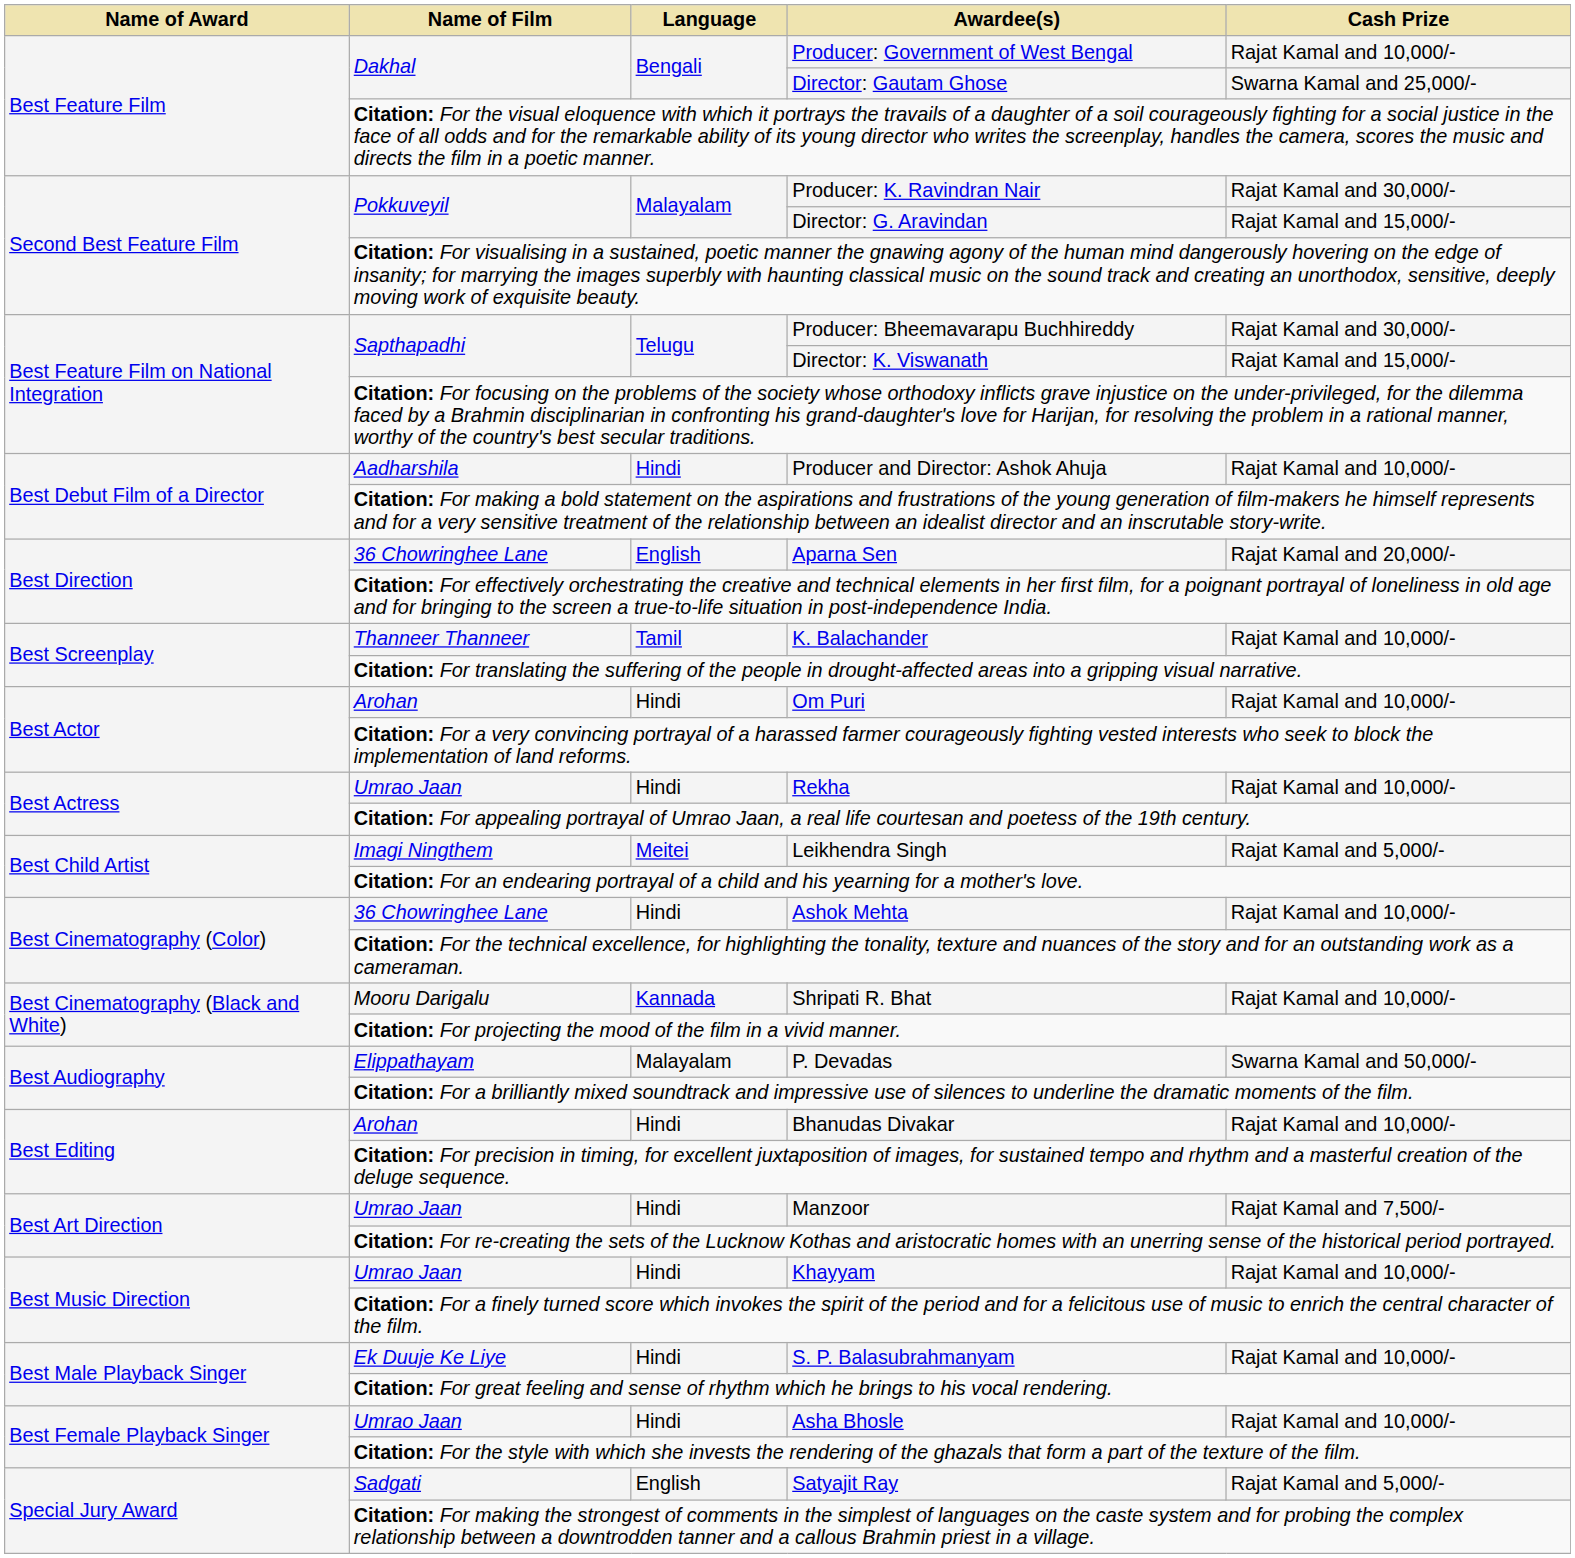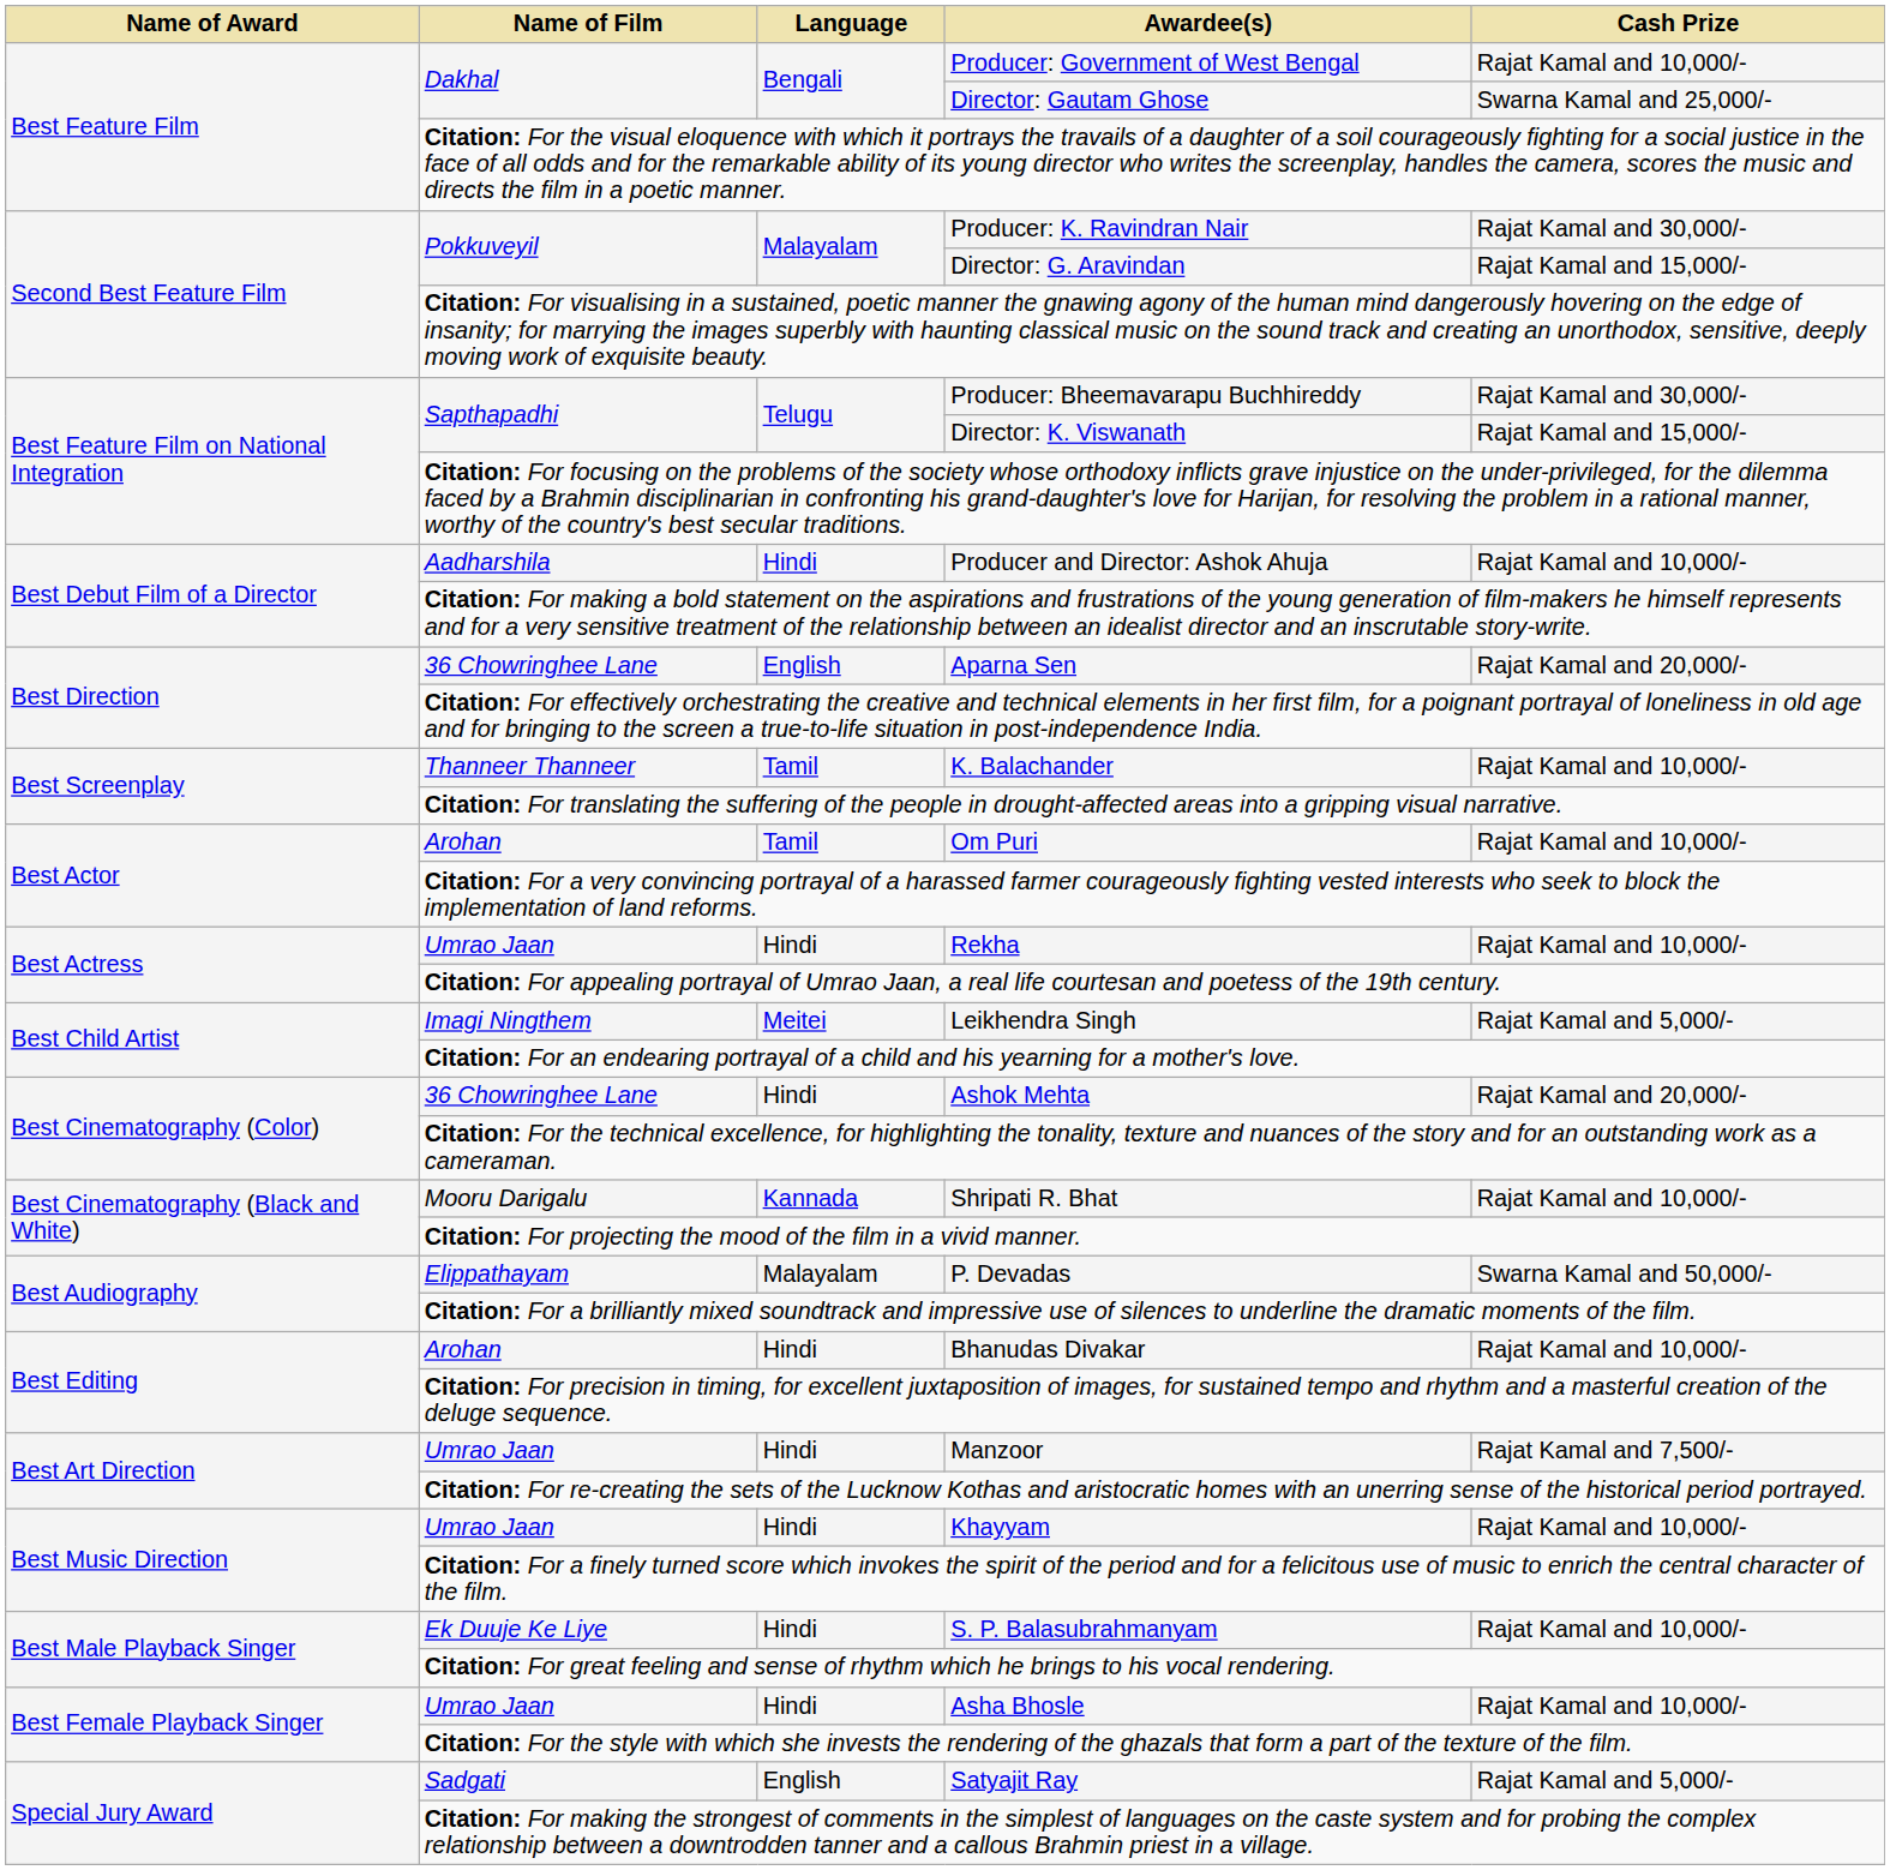 <table class="wikitable" style="width:100%;">
 <tr>
 <th style="background-color:#EFE4B0;width:22%;">Name of Award</th>
 <th style="background-color:#EFE4B0;width:18%;">Name of Film</th>
 <th style="background-color:#EFE4B0;width:10%;">Language</th>
 <th style="background-color:#EFE4B0;width:28%;">Awardee(s)</th>
 <th style="background-color:#EFE4B0;width:22%;">Cash Prize</th>
 </tr>
 <tr style="background-color:#F4F4F4">
 <td rowspan="3"><a href='#'>Best Feature Film</a></td>
 <td rowspan="2"><em><a href='#'>Dakhal</a></em></td>
 <td rowspan="2"><a href='#'>Bengali</a></td>
 <td><a href='#'>Producer</a>: <a href='#'>Government of West Bengal</a></td>
 <td>Rajat Kamal and 10,000/-</td>
 </tr>
 <tr style="background-color:#F4F4F4">
 <td><a href='#'>Director</a>: <a href='#'>Gautam Ghose</a></td>
 <td>Swarna Kamal and 25,000/-</td>
 </tr>
 <tr style="background-color:#F9F9F9">
 <td colspan="4"><strong>Citation:</strong> <em>For the visual eloquence with which it portrays the travails of a daughter of a soil courageously fighting for a social justice in the face of all odds and for the remarkable ability of its young director who writes the screenplay, handles the camera, scores the music and directs the film in a poetic manner.</em></td>
 </tr>
 <tr style="background-color:#F4F4F4">
 <td rowspan="3"><a href='#'>Second Best Feature Film</a></td>
 <td rowspan="2"><em><a href='#'>Pokkuveyil</a></em></td>
 <td rowspan="2"><a href='#'>Malayalam</a></td>
 <td>Producer: <a href='#'>K. Ravindran Nair</a></td>
 <td>Rajat Kamal and 30,000/-</td>
 </tr>
 <tr style="background-color:#F4F4F4">
 <td>Director: <a href='#'>G. Aravindan</a></td>
 <td>Rajat Kamal and 15,000/-</td>
 </tr>
 <tr style="background-color:#F9F9F9">
 <td colspan="4"><strong>Citation:</strong> <em>For visualising in a sustained, poetic manner the gnawing agony of the human mind dangerously hovering on the edge of insanity; for marrying the images superbly with haunting classical music on the sound track and creating an unorthodox, sensitive, deeply moving work of exquisite beauty.</em></td>
 </tr>
 <tr style="background-color:#F4F4F4">
 <td rowspan="3"><a href='#'>Best Feature Film on National Integration</a></td>
 <td rowspan="2"><em><a href='#'>Sapthapadhi</a></em></td>
 <td rowspan="2"><a href='#'>Telugu</a></td>
 <td>Producer: Bheemavarapu Buchhireddy</td>
 <td>Rajat Kamal and 30,000/-</td>
 </tr>
 <tr style="background-color:#F4F4F4">
 <td>Director: <a href='#'>K. Viswanath</a></td>
 <td>Rajat Kamal and 15,000/-</td>
 </tr>
 <tr style="background-color:#F9F9F9">
 <td colspan="4"><strong>Citation:</strong> <em>For focusing on the problems of the society whose orthodoxy inflicts grave injustice on the under-privileged, for the  dilemma faced by a Brahmin disciplinarian in confronting his grand-daughter's love for Harijan, for resolving the problem in a rational manner, worthy of the country's best secular traditions.</em></td>
 </tr>
 <tr style="background-color:#F4F4F4">
 <td rowspan="2"><a href='#'>Best Debut Film of a Director</a></td>
 <td><em><a href='#'>Aadharshila</a></em></td>
 <td><a href='#'>Hindi</a></td>
 <td>Producer and Director: Ashok Ahuja</td>
 <td>Rajat Kamal and 10,000/-</td>
 </tr>
 <tr style="background-color:#F9F9F9">
 <td colspan="4"><strong>Citation:</strong> <em>For making a bold statement on the aspirations and frustrations of the young generation of film-makers he himself represents and for a very sensitive treatment of the relationship between an idealist director and an inscrutable story-write.</em></td>
 </tr>
 <tr style="background-color:#F4F4F4">
 <td rowspan="2"><a href='#'>Best Direction</a></td>
 <td><em><a href='#'>36 Chowringhee Lane</a></em></td>
 <td><a href='#'>English</a></td>
 <td><a href='#'>Aparna Sen</a></td>
 <td>Rajat Kamal and 20,000/-</td>
 </tr>
 <tr style="background-color:#F9F9F9">
 <td colspan="4"><strong>Citation:</strong> <em>For effectively orchestrating the creative and technical elements in her first film, for a poignant portrayal of loneliness in old age and for bringing to the screen a true-to-life situation in post-independence India.</em></td>
 </tr>
 <tr style="background-color:#F4F4F4">
 <td rowspan="2"><a href='#'>Best Screenplay</a></td>
 <td><em><a href='#'>Thanneer Thanneer</a></em></td>
 <td><a href='#'>Tamil</a></td>
 <td><a href='#'>K. Balachander</a></td>
 <td>Rajat Kamal and 10,000/-</td>
 </tr>
 <tr style="background-color:#F9F9F9">
 <td colspan="4"><strong>Citation:</strong> <em>For translating the suffering of the people in drought-affected areas into a gripping visual narrative.</em></td>
 </tr>
 <tr style="background-color:#F4F4F4">
 <td rowspan="2"><a href='#'>Best Actor</a></td>
 <td><em><a href='#'>Arohan</a></em></td>
-<td>Hindi</td>
+<td><a href='#'>Tamil</a></td>
 <td><a href='#'>Om Puri</a></td>
 <td>Rajat Kamal and 10,000/-</td>
 </tr>
 <tr style="background-color:#F9F9F9">
 <td colspan="4"><strong>Citation:</strong> <em>For a very convincing portrayal of a harassed farmer courageously fighting vested interests who seek to block the implementation of land reforms.</em></td>
 </tr>
 <tr style="background-color:#F4F4F4">
 <td rowspan="2"><a href='#'>Best Actress</a></td>
 <td><em><a href='#'>Umrao Jaan</a></em></td>
 <td>Hindi</td>
 <td><a href='#'>Rekha</a></td>
 <td>Rajat Kamal and 10,000/-</td>
 </tr>
 <tr style="background-color:#F9F9F9">
 <td colspan="4"><strong>Citation:</strong> <em>For appealing portrayal of Umrao Jaan, a real life courtesan and poetess of the 19th century.</em></td>
 </tr>
 <tr style="background-color:#F4F4F4">
 <td rowspan="2"><a href='#'>Best Child Artist</a></td>
 <td><em><a href='#'>Imagi Ningthem</a></em></td>
 <td><a href='#'>Meitei</a></td>
 <td>Leikhendra Singh</td>
 <td>Rajat Kamal and 5,000/-</td>
 </tr>
 <tr style="background-color:#F9F9F9">
 <td colspan="4"><strong>Citation:</strong> <em>For an endearing portrayal of a child and his yearning for a mother's love.</em></td>
 </tr>
 <tr style="background-color:#F4F4F4">
 <td rowspan="2"><a href='#'>Best Cinematography</a> (<a href='#'>Color</a>)</td>
 <td><em><a href='#'>36 Chowringhee Lane</a></em></td>
 <td>Hindi</td>
 <td><a href='#'>Ashok Mehta</a></td>
-<td>Rajat Kamal and 10,000/-</td>
+<td>Rajat Kamal and 20,000/-</td>
 </tr>
 <tr style="background-color:#F9F9F9">
 <td colspan="4"><strong>Citation:</strong> <em>For the technical excellence, for highlighting the tonality, texture and nuances of the story and for an outstanding work as a cameraman.</em></td>
 </tr>
 <tr style="background-color:#F4F4F4">
 <td rowspan="2"><a href='#'>Best Cinematography</a> (<a href='#'>Black and White</a>)</td>
 <td><em>Mooru Darigalu</em></td>
 <td><a href='#'>Kannada</a></td>
 <td>Shripati R. Bhat</td>
 <td>Rajat Kamal and 10,000/-</td>
 </tr>
 <tr style="background-color:#F9F9F9">
 <td colspan="4"><strong>Citation:</strong> <em>For projecting the mood of the film in a vivid manner.</em></td>
 </tr>
 <tr style="background-color:#F4F4F4">
 <td rowspan="2"><a href='#'>Best Audiography</a></td>
 <td><em><a href='#'>Elippathayam</a></em></td>
 <td>Malayalam</td>
 <td>P. Devadas</td>
 <td>Swarna Kamal and 50,000/-</td>
 </tr>
 <tr style="background-color:#F9F9F9">
 <td colspan="4"><strong>Citation:</strong> <em>For a brilliantly mixed soundtrack and impressive use of silences to underline the dramatic moments of the film.</em></td>
 </tr>
 <tr style="background-color:#F4F4F4">
 <td rowspan="2"><a href='#'>Best Editing</a></td>
 <td><em><a href='#'>Arohan</a></em></td>
 <td>Hindi</td>
 <td>Bhanudas Divakar</td>
 <td>Rajat Kamal and 10,000/-</td>
 </tr>
 <tr style="background-color:#F9F9F9">
 <td colspan="4"><strong>Citation:</strong> <em>For precision in timing, for excellent juxtaposition of images, for sustained tempo and rhythm and a masterful creation of the deluge sequence.</em></td>
 </tr>
 <tr style="background-color:#F4F4F4">
 <td rowspan="2"><a href='#'>Best Art Direction</a></td>
 <td><em><a href='#'>Umrao Jaan</a></em></td>
 <td>Hindi</td>
 <td>Manzoor</td>
 <td>Rajat Kamal and 7,500/-</td>
 </tr>
 <tr style="background-color:#F9F9F9">
 <td colspan="4"><strong>Citation:</strong> <em>For re-creating the sets of the Lucknow Kothas and aristocratic homes with an unerring sense of the historical period portrayed.</em></td>
 </tr>
 <tr style="background-color:#F4F4F4">
 <td rowspan="2"><a href='#'>Best Music Direction</a></td>
 <td><em><a href='#'>Umrao Jaan</a></em></td>
 <td>Hindi</td>
 <td><a href='#'>Khayyam</a></td>
 <td>Rajat Kamal and 10,000/-</td>
 </tr>
 <tr style="background-color:#F9F9F9">
 <td colspan="4"><strong>Citation:</strong> <em>For a finely turned score which invokes the spirit of the period and for a felicitous use of music to enrich the central character of the film.</em></td>
 </tr>
 <tr style="background-color:#F4F4F4">
 <td rowspan="2"><a href='#'>Best Male Playback Singer</a></td>
 <td><em><a href='#'>Ek Duuje Ke Liye</a></em></td>
 <td>Hindi</td>
 <td><a href='#'>S. P. Balasubrahmanyam</a></td>
 <td>Rajat Kamal and 10,000/-</td>
 </tr>
 <tr style="background-color:#F9F9F9">
 <td colspan="4"><strong>Citation:</strong> <em>For great feeling and sense of rhythm which he brings to his vocal rendering.</em></td>
 </tr>
 <tr style="background-color:#F4F4F4">
 <td rowspan="2"><a href='#'>Best Female Playback Singer</a></td>
 <td><em><a href='#'>Umrao Jaan</a></em></td>
 <td>Hindi</td>
 <td><a href='#'>Asha Bhosle</a></td>
 <td>Rajat Kamal and 10,000/-</td>
 </tr>
 <tr style="background-color:#F9F9F9">
 <td colspan="4"><strong>Citation:</strong> <em>For the style with which she invests the rendering of the ghazals that form a part of the texture of the film.</em></td>
 </tr>
 <tr style="background-color:#F4F4F4">
 <td rowspan="2"><a href='#'>Special Jury Award</a></td>
 <td><em><a href='#'>Sadgati</a></em></td>
 <td>English</td>
 <td><a href='#'>Satyajit Ray</a></td>
 <td>Rajat Kamal and 5,000/-</td>
 </tr>
 <tr style="background-color:#F9F9F9">
 <td colspan="4"><strong>Citation:</strong> <em>For making the strongest of comments in the simplest of languages on the caste system and for probing the complex relationship between a downtrodden tanner and a callous Brahmin priest in a village.</em></td>
 </tr>
 </table>
